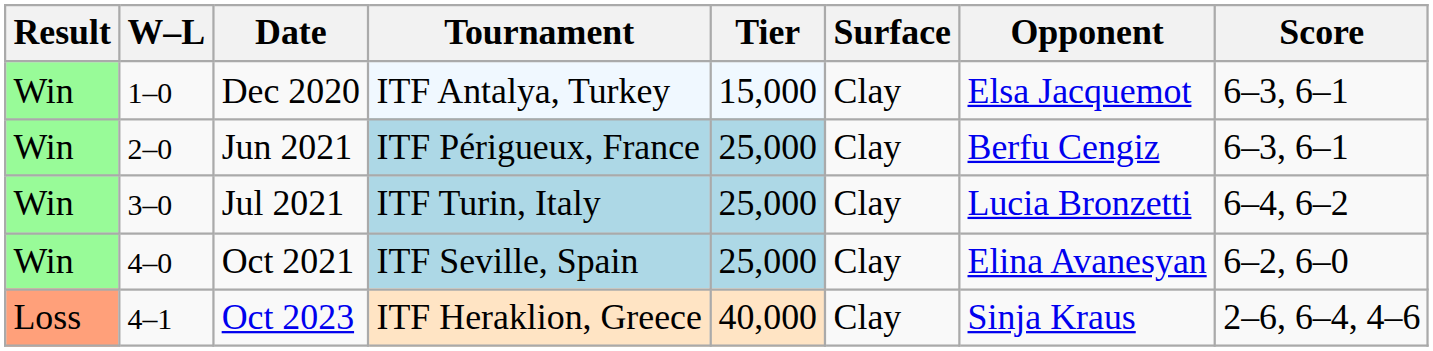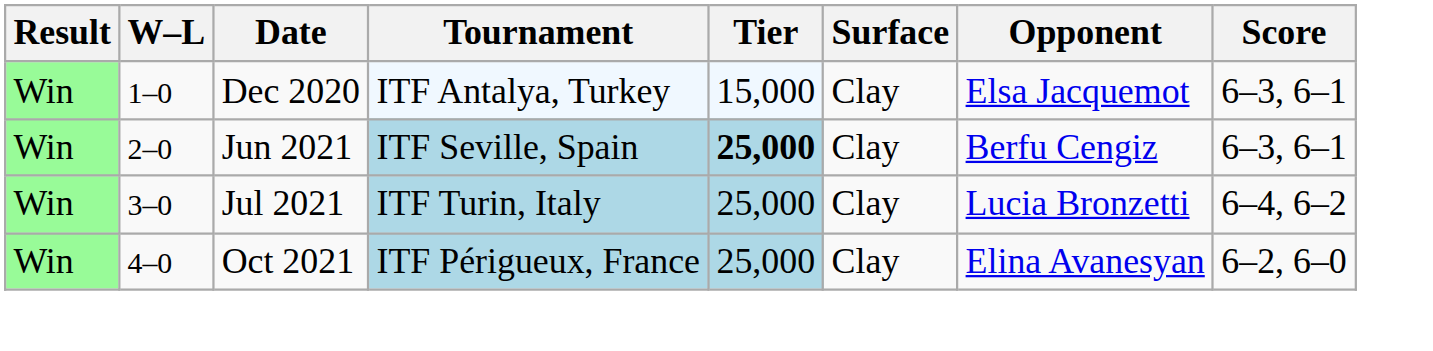 <table class="sortable wikitable">
 <tr>
 <th>Result</th>
 <th class="unsortable">W–L</th>
 <th>Date</th>
 <th>Tournament</th>
 <th>Tier</th>
 <th>Surface</th>
 <th>Opponent</th>
 <th class="unsortable">Score</th>
 </tr>
 <tr>
 <td bgcolor=98FB98>Win</td>
 <td><small>1–0</small></td>
 <td>Dec 2020</td>
 <td bgcolor=#f0f8ff>ITF Antalya, Turkey</td>
 <td bgcolor=#f0f8ff>15,000</td>
 <td>Clay</td>
 <td> <a href='#'>Elsa Jacquemot</a></td>
 <td>6–3, 6–1</td>
 </tr>
 <tr>
 <td bgcolor=98FB98>Win</td>
 <td><small>2–0</small></td>
 <td>Jun 2021</td>
-<td style="background:lightblue;">ITF Périgueux, France</td>
-<td style="background:lightblue;">25,000</td>
+<td style="background:lightblue;">ITF Seville, Spain</td>
+<td style="background:lightblue;"><strong>25,000</strong></td>
 <td>Clay</td>
 <td> <a href='#'>Berfu Cengiz</a></td>
 <td>6–3, 6–1</td>
 </tr>
 <tr>
 <td bgcolor=98FB98>Win</td>
 <td><small>3–0</small></td>
 <td>Jul 2021</td>
 <td style="background:lightblue;">ITF Turin, Italy</td>
 <td style="background:lightblue;">25,000</td>
 <td>Clay</td>
 <td> <a href='#'>Lucia Bronzetti</a></td>
 <td>6–4, 6–2</td>
 </tr>
 <tr>
 <td bgcolor=98FB98>Win</td>
 <td><small>4–0</small></td>
 <td>Oct 2021</td>
-<td style="background:lightblue;">ITF Seville, Spain</td>
+<td style="background:lightblue;">ITF Périgueux, France</td>
 <td style="background:lightblue;">25,000</td>
 <td>Clay</td>
 <td> <a href='#'>Elina Avanesyan</a></td>
 <td>6–2, 6–0</td>
 </tr>
-<tr>
-<td style="background:#ffa07a;">Loss</td>
-<td><small>4–1</small></td>
-<td><a href='#'>Oct 2023</a></td>
-<td style="background:#ffe4c4;">ITF Heraklion, Greece</td>
-<td style="background:#ffe4c4;">40,000</td>
-<td>Clay</td>
-<td> <a href='#'>Sinja Kraus</a></td>
-<td>2–6, 6–4, 4–6</td>
-</tr>
 </table>
